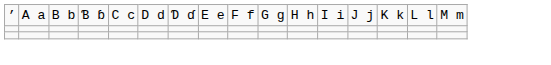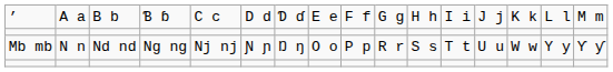 <table class="wikitable">
 <tr>
 <td>’</td>
 <td>A a</td>
 <td>B b</td>
 <td>Ɓ ɓ</td>
 <td>C c</td>
 <td>D d</td>
 <td>Ɗ ɗ</td>
 <td>E e</td>
 <td>F f</td>
 <td>G g</td>
 <td>H h</td>
 <td>I i</td>
 <td>J j</td>
 <td>K k</td>
 <td>L l</td>
 <td>M m</td>
 </tr>
 <tr>
 <td></td>
 <td></td>
 <td></td>
 <td></td>
 <td></td>
 <td></td>
 <td></td>
 <td></td>
 <td></td>
 <td></td>
 <td></td>
 <td></td>
 <td></td>
 <td></td>
 <td></td>
 <td></td>
 </tr>
 <tr>
+<td>Mb mb</td>
+<td>N n</td>
+<td>Nd nd</td>
+<td>Ng ng</td>
+<td>Nj nj</td>
+<td>Ɲ ɲ</td>
+<td>Ŋ ŋ</td>
+<td>O o</td>
+<td>P p</td>
+<td>R r</td>
+<td>S s</td>
+<td>T t</td>
+<td>U u</td>
+<td>W w</td>
+<td>Y y</td>
+<td>Ƴ ƴ</td>
+</tr>
+<tr>
 <td></td>
 <td></td>
 <td></td>
 <td></td>
 <td></td>
 <td></td>
 <td></td>
 <td></td>
 <td></td>
 <td></td>
 <td></td>
 <td></td>
 <td></td>
 <td></td>
 <td></td>
 <td></td>
 </tr>
 </table>
